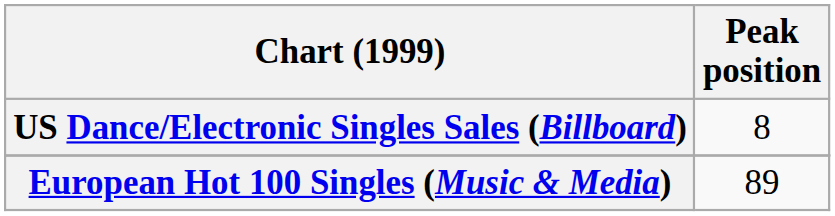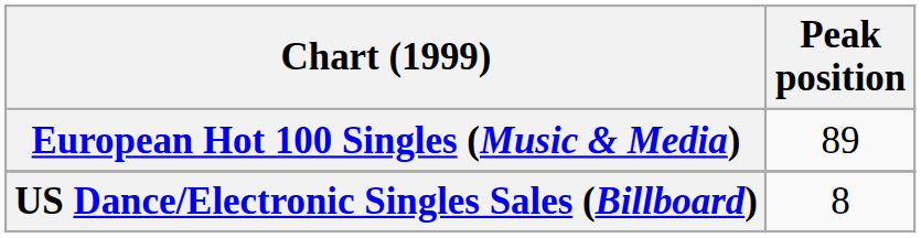 <table class="wikitable sortable plainrowheaders" style="text-align:center">
 <tr>
 <th scope="col">Chart (1999)</th>
 <th scope="col">Peak<br>position</th>
 </tr>
 <tr>
-<th scope="row">US <a href='#'>Dance/Electronic Singles Sales</a> (<em><a href='#'>Billboard</a></em>)</th>
-<td>8</td>
+<th scope="row"><a href='#'>European Hot 100 Singles</a> (<em><a href='#'>Music & Media</a></em>)</th>
+<td>89</td>
 </tr>
 <tr>
 </tr>
 <tr>
 </tr>
 <tr>
 </tr>
 <tr>
-<th scope="row"><a href='#'>European Hot 100 Singles</a> (<em><a href='#'>Music & Media</a></em>)</th>
-<td>89</td>
+<th scope="row">US <a href='#'>Dance/Electronic Singles Sales</a> (<em><a href='#'>Billboard</a></em>)</th>
+<td>8</td>
 </tr>
 </table>
